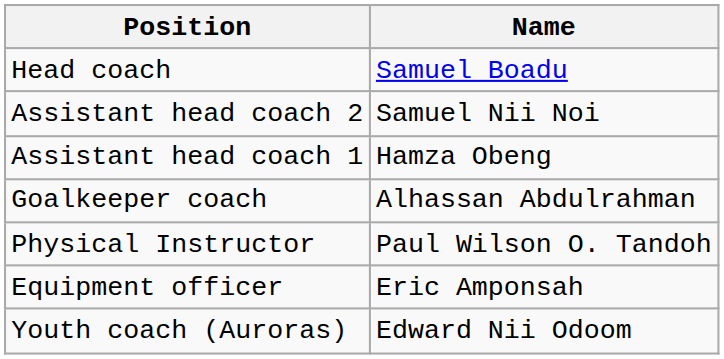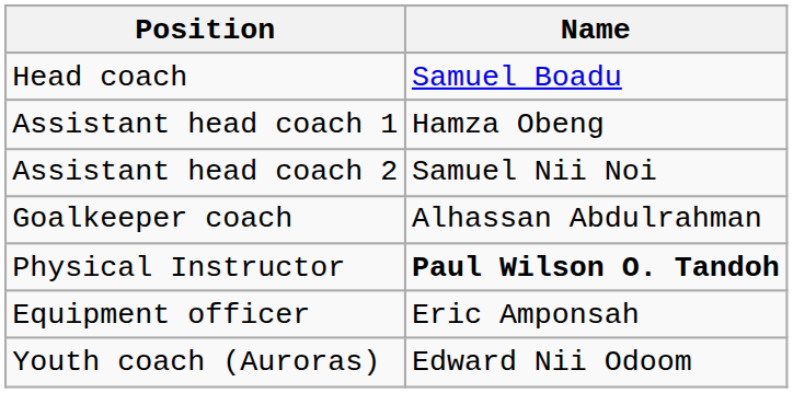 <table class="wikitable">
 <tr>
 <th>Position</th>
 <th>Name</th>
 </tr>
 <tr>
 <td>Head coach</td>
 <td align="left"> <a href='#'>Samuel Boadu</a></td>
 </tr>
 <tr>
+<td>Assistant head coach 1</td>
+<td align="left"> Hamza Obeng</td>
+</tr>
+<tr>
 <td>Assistant head coach 2</td>
 <td align="left"> Samuel Nii Noi</td>
-</tr>
-<tr>
-<td>Assistant head coach 1</td>
-<td align="left"> Hamza Obeng</td>
 </tr>
 <tr>
 <td>Goalkeeper coach</td>
 <td> Alhassan Abdulrahman</td>
 </tr>
 <tr>
 <td>Physical Instructor</td>
-<td> Paul Wilson O. Tandoh</td>
+<td><strong> Paul Wilson O. Tandoh</strong></td>
 </tr>
 <tr>
 <td>Equipment officer</td>
 <td align="left"> Eric Amponsah</td>
 </tr>
 <tr>
 <td>Youth coach (Auroras)</td>
 <td> Edward Nii Odoom</td>
 </tr>
 </table>
